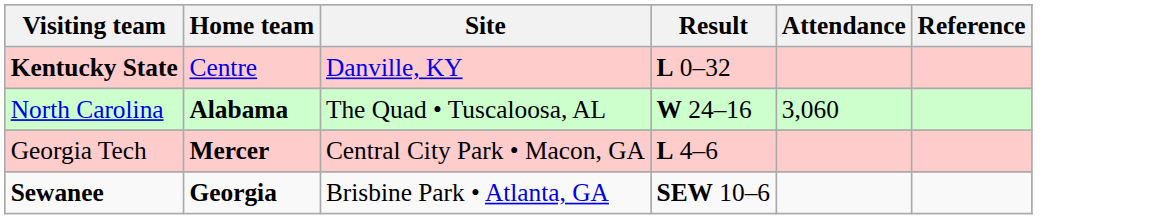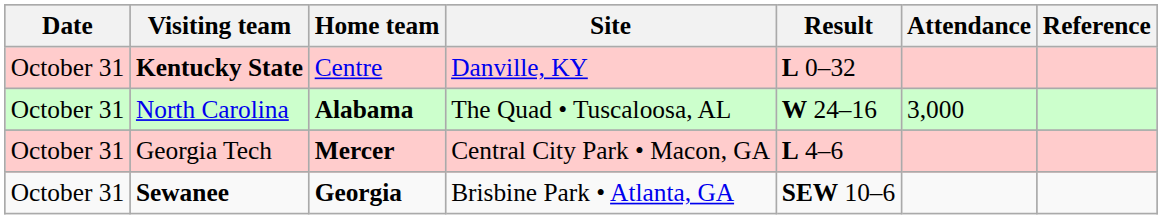 <table class="wikitable" style="font-size:95%;">
 <tr>
+<th>Date</th>
 <th>Visiting team</th>
 <th>Home team</th>
 <th>Site</th>
 <th>Result</th>
 <th>Attendance</th>
 <th class="unsortable">Reference</th>
 </tr>
 <tr bgcolor=ffcccc>
+<td>October 31</td>
 <td><strong>Kentucky State</strong></td>
 <td><a href='#'>Centre</a></td>
 <td><a href='#'>Danville, KY</a></td>
 <td><strong>L</strong> 0–32</td>
 <td></td>
 <td></td>
 </tr>
 <tr bgcolor=ccffcc>
+<td>October 31</td>
 <td><a href='#'>North Carolina</a></td>
 <td><strong>Alabama</strong></td>
 <td>The Quad • Tuscaloosa, AL</td>
 <td><strong>W</strong> 24–16</td>
-<td>3,060</td>
+<td>3,000</td>
 <td></td>
 </tr>
 <tr bgcolor=ffcccc>
+<td>October 31</td>
 <td>Georgia Tech</td>
 <td><strong>Mercer</strong></td>
 <td>Central City Park • Macon, GA</td>
 <td><strong>L</strong> 4–6</td>
 <td></td>
 <td></td>
 </tr>
 <tr bgcolor=>
+<td>October 31</td>
 <td><strong>Sewanee</strong></td>
 <td><strong>Georgia</strong></td>
 <td>Brisbine Park • <a href='#'>Atlanta, GA</a></td>
 <td><strong>SEW</strong> 10–6</td>
 <td></td>
 <td></td>
 </tr>
 </table>
